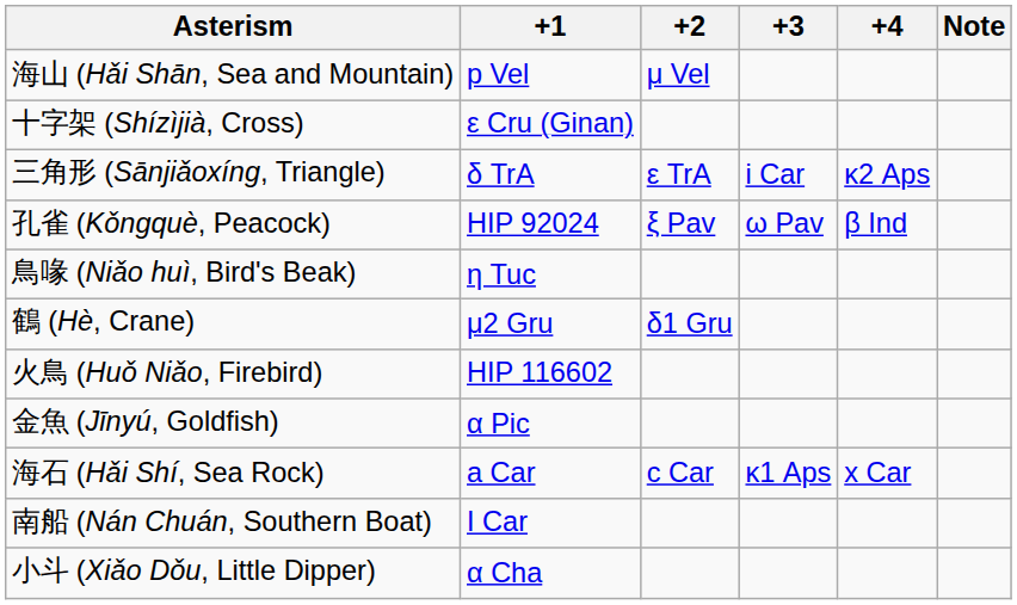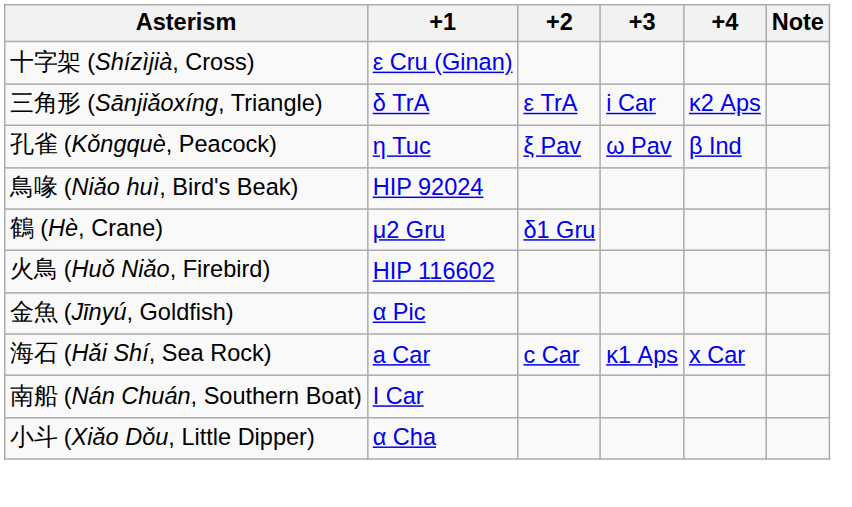 <table class = "wikitable">
 <tr>
 <th>Asterism</th>
 <th>+1</th>
 <th>+2</th>
 <th>+3</th>
 <th>+4</th>
 <th>Note</th>
-</tr>
-<tr>
-<td>海山 (<em>Hǎi Shān</em>, Sea and Mountain)</td>
-<td><a href='#'>p Vel</a></td>
-<td><a href='#'>μ Vel</a></td>
-<td></td>
-<td></td>
-<td></td>
 </tr>
 <tr>
 <td>十字架 (<em>Shízìjià</em>, Cross)</td>
 <td><a href='#'>ε Cru (Ginan)</a></td>
 <td></td>
 <td></td>
 <td></td>
 <td></td>
 </tr>
 <tr>
 <td>三角形 (<em>Sānjiǎoxíng</em>, Triangle)</td>
 <td><a href='#'>δ TrA</a></td>
 <td><a href='#'>ε TrA</a></td>
 <td><a href='#'>i Car</a></td>
 <td><a href='#'>κ2 Aps</a></td>
 <td></td>
 </tr>
 <tr>
 <td>孔雀 (<em>Kǒngquè</em>, Peacock)</td>
-<td><a href='#'>HIP 92024</a></td>
+<td><a href='#'>η Tuc</a></td>
 <td><a href='#'>ξ Pav</a></td>
 <td><a href='#'>ω Pav</a></td>
 <td><a href='#'>β Ind</a></td>
 <td></td>
 </tr>
 <tr>
 <td>鳥喙 (<em>Niǎo huì</em>, Bird's Beak)</td>
-<td><a href='#'>η Tuc</a></td>
+<td><a href='#'>HIP 92024</a></td>
 <td></td>
 <td></td>
 <td></td>
 <td></td>
 </tr>
 <tr>
 <td>鶴 (<em>Hè</em>, Crane)</td>
 <td><a href='#'>μ2 Gru</a></td>
 <td><a href='#'>δ1 Gru</a></td>
 <td></td>
 <td></td>
 <td></td>
 </tr>
 <tr>
 <td>火鳥 (<em>Huǒ Niǎo</em>, Firebird)</td>
 <td><a href='#'>HIP 116602</a></td>
 <td></td>
 <td></td>
 <td></td>
 <td></td>
 </tr>
 <tr>
 <td>金魚 (<em>Jīnyú</em>, Goldfish)</td>
 <td><a href='#'>α Pic</a></td>
 <td></td>
 <td></td>
 <td></td>
 <td></td>
 </tr>
 <tr>
 <td>海石 (<em>Hǎi Shí</em>, Sea Rock)</td>
 <td><a href='#'>a Car</a></td>
 <td><a href='#'>c Car</a></td>
 <td><a href='#'>κ1 Aps</a></td>
 <td><a href='#'>x Car</a></td>
 <td></td>
 </tr>
 <tr>
 <td>南船 (<em>Nán Chuán</em>, Southern Boat)</td>
 <td><a href='#'>I Car</a></td>
 <td></td>
 <td></td>
 <td></td>
 <td></td>
 </tr>
 <tr>
 <td>小斗 (<em>Xiǎo Dǒu</em>, Little Dipper)</td>
 <td><a href='#'>α Cha</a></td>
 <td></td>
 <td></td>
 <td></td>
 <td></td>
 </tr>
 </table>
